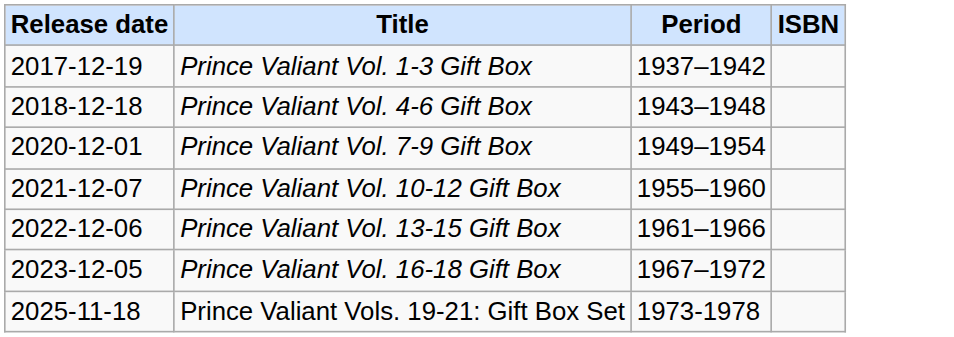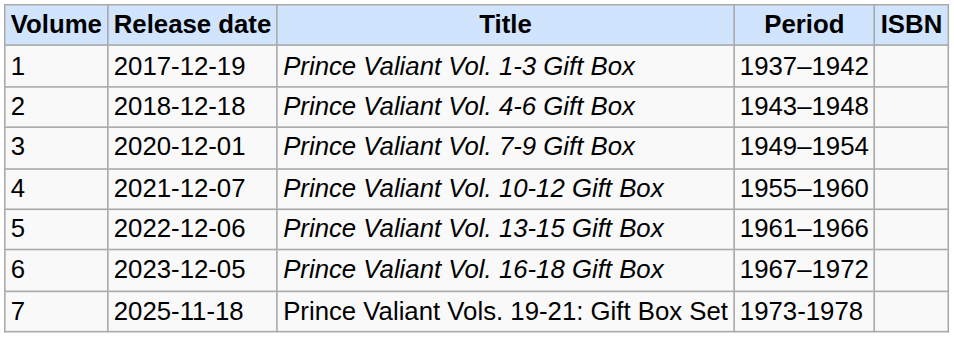 <table class="wikitable sortable">
 <tr>
+<th style="background:#D0E4FE" data-sort-type="number">Volume</th>
 <th style="background:#D0E4FE">Release date</th>
 <th style="background:#D0E4FE">Title</th>
 <th style="background:#D0E4FE">Period</th>
 <th style="background:#D0E4FE">ISBN</th>
 </tr>
 <tr>
+<td>1</td>
 <td>2017-12-19</td>
 <td><em>Prince Valiant Vol. 1-3 Gift Box</em></td>
 <td>1937–1942</td>
 <td></td>
 </tr>
 <tr>
+<td>2</td>
 <td>2018-12-18</td>
 <td><em>Prince Valiant Vol. 4-6 Gift Box</em></td>
 <td>1943–1948</td>
 <td></td>
 </tr>
 <tr>
+<td>3</td>
 <td>2020-12-01</td>
 <td><em>Prince Valiant Vol. 7-9 Gift Box</em></td>
 <td>1949–1954</td>
 <td></td>
 </tr>
 <tr>
+<td>4</td>
 <td>2021-12-07</td>
 <td><em>Prince Valiant Vol. 10-12 Gift Box</em></td>
 <td>1955–1960</td>
 <td></td>
 </tr>
 <tr>
+<td>5</td>
 <td>2022-12-06</td>
 <td><em>Prince Valiant Vol. 13-15 Gift Box</em></td>
 <td>1961–1966</td>
 <td></td>
 </tr>
 <tr>
+<td>6</td>
 <td>2023-12-05</td>
 <td><em>Prince Valiant Vol. 16-18 Gift Box</em></td>
 <td>1967–1972</td>
 <td></td>
 </tr>
 <tr>
+<td>7</td>
 <td>2025-11-18</td>
 <td>Prince Valiant Vols. 19-21: Gift Box Set</td>
 <td>1973-1978</td>
 <td><br></td>
 </tr>
 </table>
